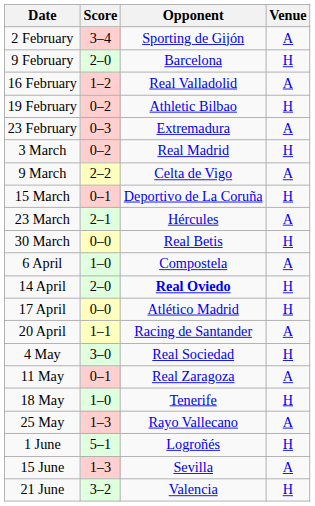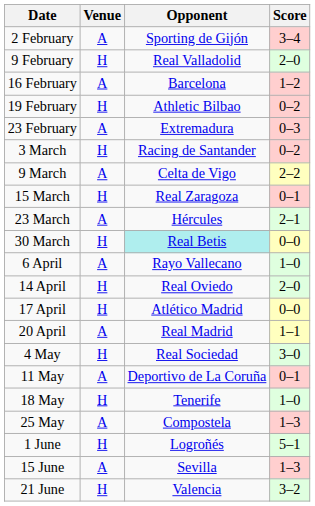 <table class="wikitable" style="text-align:center;">
 <tr>
 <th>Date</th>
+<th>Venue</th>
+<th>Opponent</th>
 <th>Score</th>
-<th>Opponent</th>
-<th>Venue</th>
 </tr>
 <tr>
 <td>2 February</td>
+<td><a href='#'>A</a></td>
+<td><a href='#'>Sporting de Gijón</a></td>
 <td bgcolor="#FFCFCF">3–4</td>
-<td><a href='#'>Sporting de Gijón</a></td>
-<td><a href='#'>A</a></td>
 </tr>
 <tr>
 <td>9 February</td>
+<td><a href='#'>H</a></td>
+<td><a href='#'>Real Valladolid</a></td>
 <td bgcolor="#DFFFDF">2–0</td>
-<td><a href='#'>Barcelona</a></td>
-<td><a href='#'>H</a></td>
 </tr>
 <tr>
 <td>16 February</td>
+<td><a href='#'>A</a></td>
+<td><a href='#'>Barcelona</a></td>
 <td bgcolor="#FFCFCF">1–2</td>
-<td><a href='#'>Real Valladolid</a></td>
-<td><a href='#'>A</a></td>
 </tr>
 <tr>
 <td>19 February</td>
+<td><a href='#'>H</a></td>
+<td><a href='#'>Athletic Bilbao</a></td>
 <td bgcolor="#FFCFCF">0–2</td>
-<td><a href='#'>Athletic Bilbao</a></td>
-<td><a href='#'>H</a></td>
 </tr>
 <tr>
 <td>23 February</td>
+<td><a href='#'>A</a></td>
+<td><a href='#'>Extremadura</a></td>
 <td bgcolor="#FFCFCF">0–3</td>
-<td><a href='#'>Extremadura</a></td>
-<td><a href='#'>A</a></td>
 </tr>
 <tr>
 <td>3 March</td>
+<td><a href='#'>H</a></td>
+<td><a href='#'>Racing de Santander</a></td>
 <td bgcolor="#FFCFCF">0–2</td>
-<td><a href='#'>Real Madrid</a></td>
-<td><a href='#'>H</a></td>
 </tr>
 <tr>
 <td>9 March</td>
+<td><a href='#'>A</a></td>
+<td><a href='#'>Celta de Vigo</a></td>
 <td bgcolor="#FFFFBF">2–2</td>
-<td><a href='#'>Celta de Vigo</a></td>
-<td><a href='#'>A</a></td>
 </tr>
 <tr>
 <td>15 March</td>
+<td><a href='#'>H</a></td>
+<td><a href='#'>Real Zaragoza</a></td>
 <td bgcolor="#FFCFCF">0–1</td>
-<td><a href='#'>Deportivo de La Coruña</a></td>
-<td><a href='#'>H</a></td>
 </tr>
 <tr>
 <td>23 March</td>
+<td><a href='#'>A</a></td>
+<td><a href='#'>Hércules</a></td>
 <td bgcolor="#DFFFDF">2–1</td>
-<td><a href='#'>Hércules</a></td>
-<td><a href='#'>A</a></td>
 </tr>
 <tr>
 <td>30 March</td>
+<td><a href='#'>H</a></td>
+<td style="background: paleturquoise;"><a href='#'>Real Betis</a></td>
 <td bgcolor="#FFFFBF">0–0</td>
-<td><a href='#'>Real Betis</a></td>
-<td><a href='#'>H</a></td>
 </tr>
 <tr>
 <td>6 April</td>
+<td><a href='#'>A</a></td>
+<td><a href='#'>Rayo Vallecano</a></td>
 <td bgcolor="#DFFFDF">1–0</td>
-<td><a href='#'>Compostela</a></td>
-<td><a href='#'>A</a></td>
 </tr>
 <tr>
 <td>14 April</td>
+<td><a href='#'>H</a></td>
+<td><a href='#'>Real Oviedo</a></td>
 <td bgcolor="#DFFFDF">2–0</td>
-<td><strong><a href='#'>Real Oviedo</a></strong></td>
-<td><a href='#'>H</a></td>
 </tr>
 <tr>
 <td>17 April</td>
+<td><a href='#'>H</a></td>
+<td><a href='#'>Atlético Madrid</a></td>
 <td bgcolor="#FFFFBF">0–0</td>
-<td><a href='#'>Atlético Madrid</a></td>
-<td><a href='#'>H</a></td>
 </tr>
 <tr>
 <td>20 April</td>
+<td><a href='#'>A</a></td>
+<td><a href='#'>Real Madrid</a></td>
 <td bgcolor="#FFFFBF">1–1</td>
-<td><a href='#'>Racing de Santander</a></td>
-<td><a href='#'>A</a></td>
 </tr>
 <tr>
 <td>4 May</td>
+<td><a href='#'>H</a></td>
+<td><a href='#'>Real Sociedad</a></td>
 <td bgcolor="#DFFFDF">3–0</td>
-<td><a href='#'>Real Sociedad</a></td>
-<td><a href='#'>H</a></td>
 </tr>
 <tr>
 <td>11 May</td>
+<td><a href='#'>A</a></td>
+<td><a href='#'>Deportivo de La Coruña</a></td>
 <td bgcolor="#FFCFCF">0–1</td>
-<td><a href='#'>Real Zaragoza</a></td>
-<td><a href='#'>A</a></td>
 </tr>
 <tr>
 <td>18 May</td>
+<td><a href='#'>H</a></td>
+<td><a href='#'>Tenerife</a></td>
 <td bgcolor="#DFFFDF">1–0</td>
-<td><a href='#'>Tenerife</a></td>
-<td><a href='#'>H</a></td>
 </tr>
 <tr>
 <td>25 May</td>
+<td><a href='#'>A</a></td>
+<td><a href='#'>Compostela</a></td>
 <td bgcolor="#FFCFCF">1–3</td>
-<td><a href='#'>Rayo Vallecano</a></td>
-<td><a href='#'>A</a></td>
 </tr>
 <tr>
 <td>1 June</td>
+<td><a href='#'>H</a></td>
+<td><a href='#'>Logroñés</a></td>
 <td bgcolor="#DFFFDF">5–1</td>
-<td><a href='#'>Logroñés</a></td>
-<td><a href='#'>H</a></td>
 </tr>
 <tr>
 <td>15 June</td>
+<td><a href='#'>A</a></td>
+<td><a href='#'>Sevilla</a></td>
 <td bgcolor="#FFCFCF">1–3</td>
-<td><a href='#'>Sevilla</a></td>
-<td><a href='#'>A</a></td>
 </tr>
 <tr>
 <td>21 June</td>
+<td><a href='#'>H</a></td>
+<td><a href='#'>Valencia</a></td>
 <td bgcolor="#DFFFDF">3–2</td>
-<td><a href='#'>Valencia</a></td>
-<td><a href='#'>H</a></td>
 </tr>
 </table>
